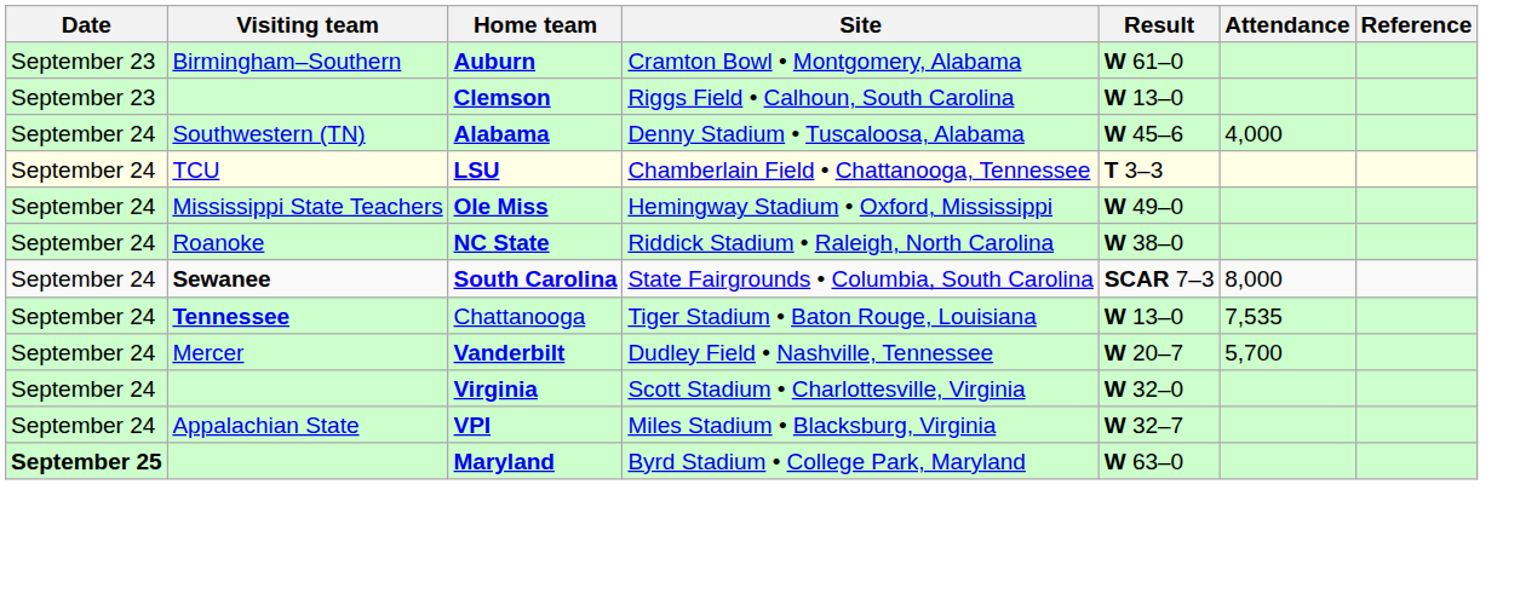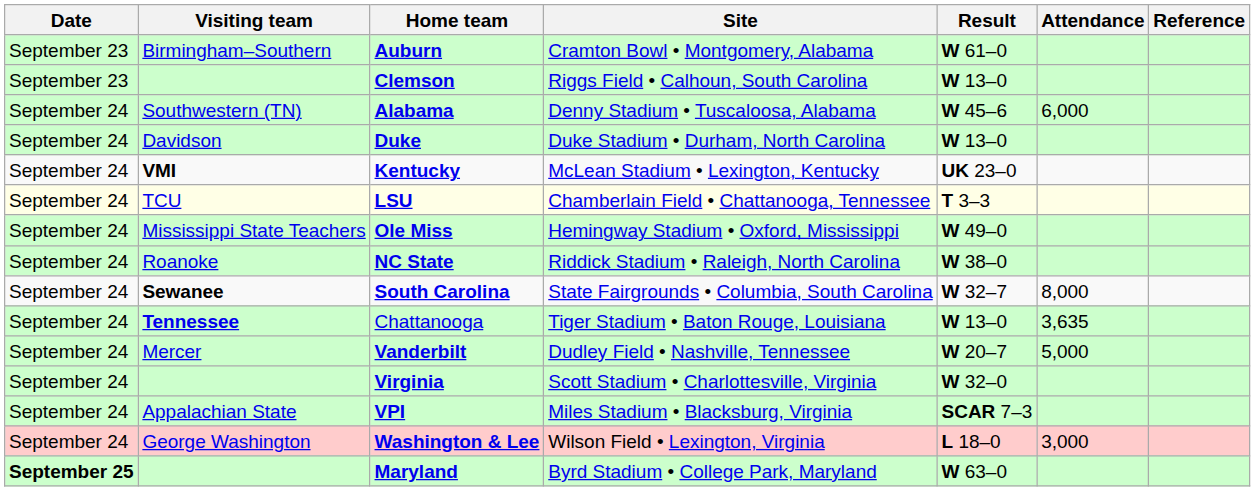 <table class="wikitable" style="font-size:95%;">
 <tr>
 <th>Date</th>
 <th>Visiting team</th>
 <th>Home team</th>
 <th>Site</th>
 <th>Result</th>
 <th>Attendance</th>
 <th class="unsortable">Reference</th>
 </tr>
 <tr bgcolor=ccffcc>
 <td>September 23</td>
 <td><a href='#'>Birmingham–Southern</a></td>
 <td><strong><a href='#'>Auburn</a></strong></td>
 <td><a href='#'>Cramton Bowl</a> • <a href='#'>Montgomery, Alabama</a></td>
 <td><strong>W</strong> 61–0</td>
 <td></td>
 <td></td>
 </tr>
 <tr bgcolor=ccffcc>
 <td>September 23</td>
 <td></td>
 <td><strong><a href='#'>Clemson</a></strong></td>
 <td><a href='#'>Riggs Field</a> • <a href='#'>Calhoun, South Carolina</a></td>
 <td><strong>W</strong> 13–0</td>
 <td></td>
 <td></td>
 </tr>
 <tr bgcolor=ccffcc>
 <td>September 24</td>
 <td><a href='#'>Southwestern (TN)</a></td>
 <td><strong><a href='#'>Alabama</a></strong></td>
 <td><a href='#'>Denny Stadium</a> • <a href='#'>Tuscaloosa, Alabama</a></td>
 <td><strong>W</strong> 45–6</td>
-<td>4,000</td>
+<td>6,000</td>
+<td></td>
+</tr>
+<tr bgcolor=ccffcc>
+<td>September 24</td>
+<td><a href='#'>Davidson</a></td>
+<td><strong><a href='#'>Duke</a></strong></td>
+<td><a href='#'>Duke Stadium</a> • <a href='#'>Durham, North Carolina</a></td>
+<td><strong>W</strong> 13–0</td>
+<td></td>
+<td></td>
+</tr>
+<tr bgcolor=>
+<td>September 24</td>
+<td><strong>VMI</strong></td>
+<td><strong><a href='#'>Kentucky</a></strong></td>
+<td><a href='#'>McLean Stadium</a> • <a href='#'>Lexington, Kentucky</a></td>
+<td><strong>UK</strong> 23–0</td>
+<td></td>
 <td></td>
 </tr>
 <tr bgcolor=ffffe6>
 <td>September 24</td>
 <td><a href='#'>TCU</a></td>
 <td><strong><a href='#'>LSU</a></strong></td>
 <td><a href='#'>Chamberlain Field</a> • <a href='#'>Chattanooga, Tennessee</a></td>
 <td><strong>T</strong> 3–3</td>
 <td></td>
 <td></td>
 </tr>
 <tr bgcolor=ccffcc>
 <td>September 24</td>
 <td><a href='#'>Mississippi State Teachers</a></td>
 <td><strong><a href='#'>Ole Miss</a></strong></td>
 <td><a href='#'>Hemingway Stadium</a> • <a href='#'>Oxford, Mississippi</a></td>
 <td><strong>W</strong> 49–0</td>
 <td></td>
 <td></td>
 </tr>
 <tr bgcolor=ccffcc>
 <td>September 24</td>
 <td><a href='#'>Roanoke</a></td>
 <td><strong><a href='#'>NC State</a></strong></td>
 <td><a href='#'>Riddick Stadium</a> • <a href='#'>Raleigh, North Carolina</a></td>
 <td><strong>W</strong> 38–0</td>
 <td></td>
 <td></td>
 </tr>
 <tr bgcolor=>
 <td>September 24</td>
 <td><strong>Sewanee</strong></td>
 <td><strong><a href='#'>South Carolina</a></strong></td>
 <td><a href='#'>State Fairgrounds</a> • <a href='#'>Columbia, South Carolina</a></td>
-<td><strong>SCAR</strong> 7–3</td>
+<td><strong>W</strong> 32–7</td>
 <td>8,000</td>
 <td></td>
 </tr>
 <tr bgcolor=ccffcc>
 <td>September 24</td>
 <td><strong><a href='#'>Tennessee</a></strong></td>
 <td><a href='#'>Chattanooga</a></td>
 <td><a href='#'>Tiger Stadium</a> • <a href='#'>Baton Rouge, Louisiana</a></td>
 <td><strong>W</strong> 13–0</td>
-<td>7,535</td>
+<td>3,635</td>
 <td></td>
 </tr>
 <tr bgcolor=ccffcc>
 <td>September 24</td>
 <td><a href='#'>Mercer</a></td>
 <td><strong><a href='#'>Vanderbilt</a></strong></td>
 <td><a href='#'>Dudley Field</a> • <a href='#'>Nashville, Tennessee</a></td>
 <td><strong>W</strong> 20–7</td>
-<td>5,700</td>
+<td>5,000</td>
 <td></td>
 </tr>
 <tr bgcolor=ccffcc>
 <td>September 24</td>
 <td></td>
 <td><strong><a href='#'>Virginia</a></strong></td>
 <td><a href='#'>Scott Stadium</a> • <a href='#'>Charlottesville, Virginia</a></td>
 <td><strong>W</strong> 32–0</td>
 <td></td>
 <td></td>
 </tr>
 <tr bgcolor=ccffcc>
 <td>September 24</td>
 <td><a href='#'>Appalachian State</a></td>
 <td><strong><a href='#'>VPI</a></strong></td>
 <td><a href='#'>Miles Stadium</a> • <a href='#'>Blacksburg, Virginia</a></td>
-<td><strong>W</strong> 32–7</td>
+<td><strong>SCAR</strong> 7–3</td>
 <td></td>
+<td></td>
+</tr>
+<tr bgcolor=ffcccc>
+<td>September 24</td>
+<td><a href='#'>George Washington</a></td>
+<td><strong><a href='#'>Washington & Lee</a></strong></td>
+<td>Wilson Field • <a href='#'>Lexington, Virginia</a></td>
+<td><strong>L</strong> 18–0</td>
+<td>3,000</td>
 <td></td>
 </tr>
 <tr bgcolor=ccffcc>
 <td><strong>September 25</strong></td>
 <td></td>
 <td><strong><a href='#'>Maryland</a></strong></td>
 <td><a href='#'>Byrd Stadium</a> • <a href='#'>College Park, Maryland</a></td>
 <td><strong>W</strong> 63–0</td>
 <td></td>
 <td></td>
 </tr>
 </table>
